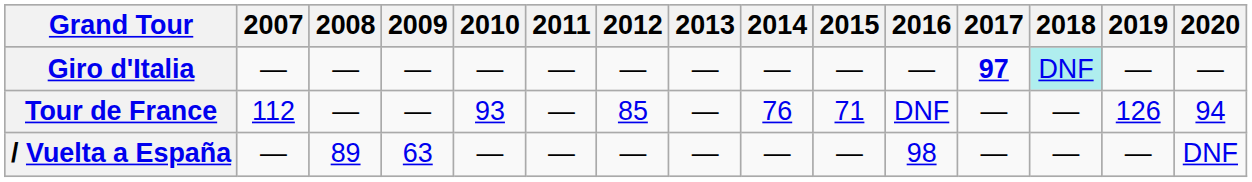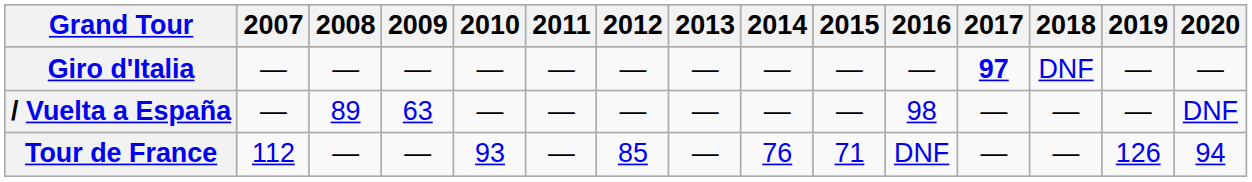 <table class="wikitable plainrowheaders">
 <tr>
 <th scope="col"><a href='#'>Grand Tour</a></th>
 <th scope="col">2007</th>
 <th scope="col">2008</th>
 <th scope="col">2009</th>
 <th scope="col">2010</th>
 <th scope="col">2011</th>
 <th scope="col">2012</th>
 <th scope="col">2013</th>
 <th scope="col">2014</th>
 <th scope="col">2015</th>
 <th scope="col">2016</th>
 <th scope="col">2017</th>
 <th scope="col">2018</th>
 <th scope="col">2019</th>
 <th scope="col">2020</th>
 </tr>
 <tr style="text-align:center;">
 <th scope="row"> <a href='#'>Giro d'Italia</a></th>
 <td>—</td>
 <td>—</td>
 <td>—</td>
 <td>—</td>
 <td>—</td>
 <td>—</td>
 <td>—</td>
 <td>—</td>
 <td>—</td>
 <td>—</td>
 <td><strong><a href='#'>97</a></strong></td>
-<td style="background: paleturquoise;"><a href='#'>DNF</a></td>
+<td><a href='#'>DNF</a></td>
 <td>—</td>
 <td>—</td>
+</tr>
+<tr style="text-align:center;">
+<th scope="row">/ <a href='#'>Vuelta a España</a></th>
+<td>—</td>
+<td><a href='#'>89</a></td>
+<td><a href='#'>63</a></td>
+<td>—</td>
+<td>—</td>
+<td>—</td>
+<td>—</td>
+<td>—</td>
+<td>—</td>
+<td><a href='#'>98</a></td>
+<td>—</td>
+<td>—</td>
+<td>—</td>
+<td><a href='#'>DNF</a></td>
 </tr>
 <tr style="text-align:center;">
 <th scope="row"> <a href='#'>Tour de France</a></th>
 <td><a href='#'>112</a></td>
 <td>—</td>
 <td>—</td>
 <td><a href='#'>93</a></td>
 <td>—</td>
 <td><a href='#'>85</a></td>
 <td>—</td>
 <td><a href='#'>76</a></td>
 <td><a href='#'>71</a></td>
 <td><a href='#'>DNF</a></td>
 <td>—</td>
 <td>—</td>
 <td><a href='#'>126</a></td>
 <td><a href='#'>94</a></td>
 </tr>
-<tr style="text-align:center;">
-<th scope="row">/ <a href='#'>Vuelta a España</a></th>
-<td>—</td>
-<td><a href='#'>89</a></td>
-<td><a href='#'>63</a></td>
-<td>—</td>
-<td>—</td>
-<td>—</td>
-<td>—</td>
-<td>—</td>
-<td>—</td>
-<td><a href='#'>98</a></td>
-<td>—</td>
-<td>—</td>
-<td>—</td>
-<td><a href='#'>DNF</a></td>
-</tr>
 </table>
